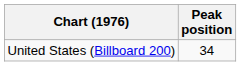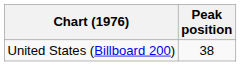 <table class="wikitable">
 <tr>
 <th>Chart (1976)</th>
 <th>Peak<br> position</th>
 </tr>
 <tr>
 <td>United States (<a href='#'>Billboard 200</a>)</td>
-<td align="center">34</td>
+<td align="center">38</td>
 </tr>
 </table>
